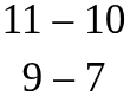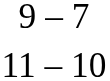 <table style="text-align:center">
 <tr>
 <th width=200></th>
 <th width=100></th>
 <th width=200></th>
 </tr>
 <tr>
 <td align=right><strong></strong></td>
-<td>11 – 10</td>
+<td>9 – 7</td>
 <td align=left></td>
 </tr>
 <tr>
 <td align=right><strong></strong></td>
-<td>9 – 7</td>
+<td>11 – 10</td>
 <td align=left></td>
 </tr>
 </table>
